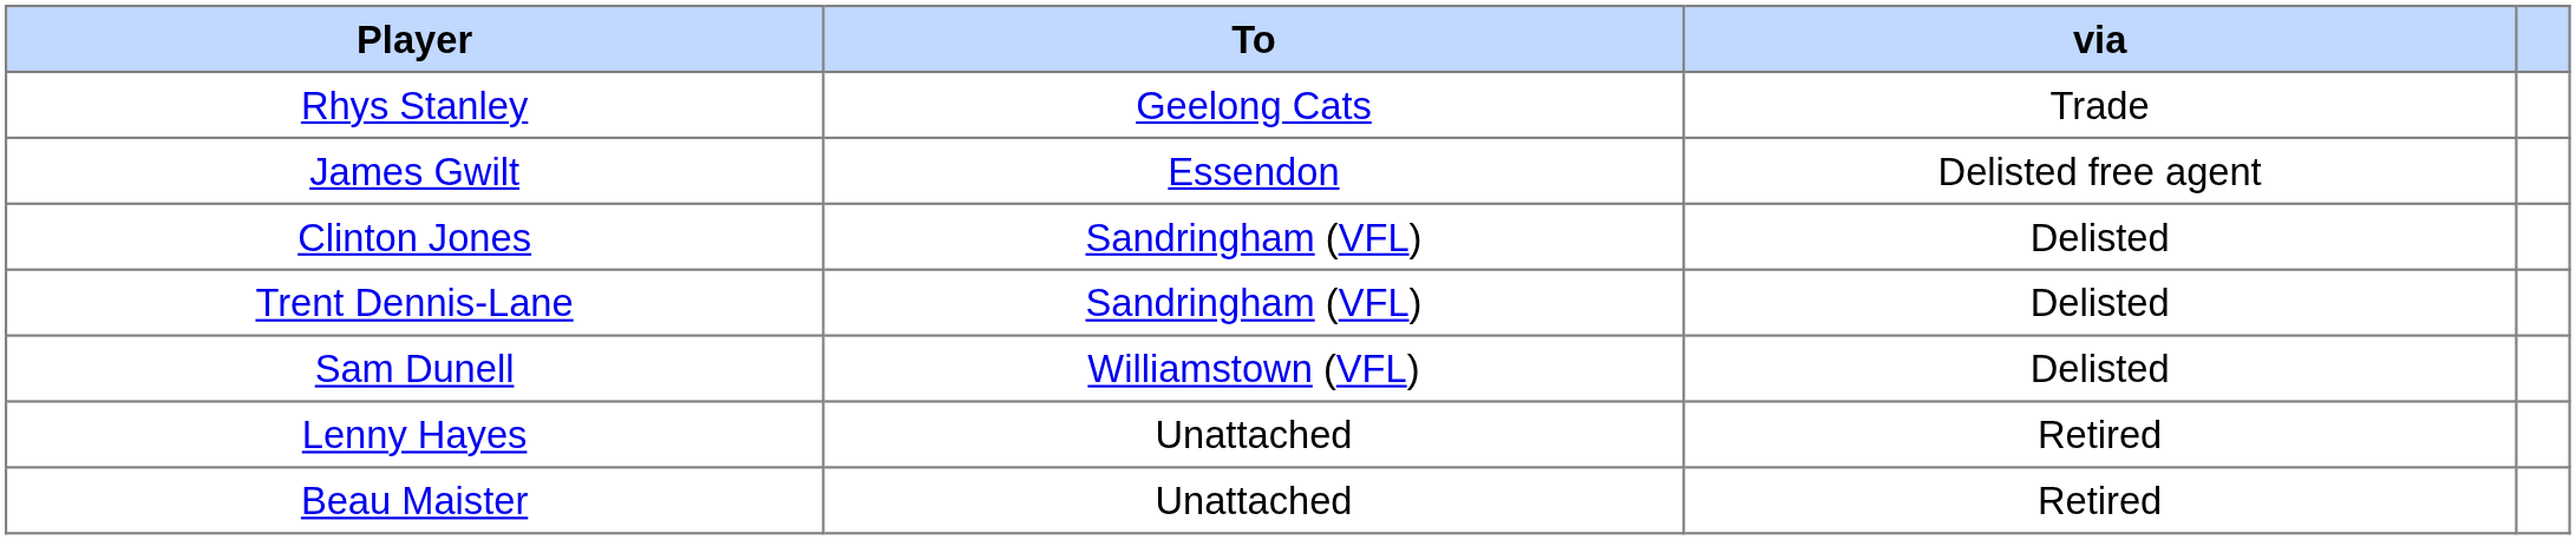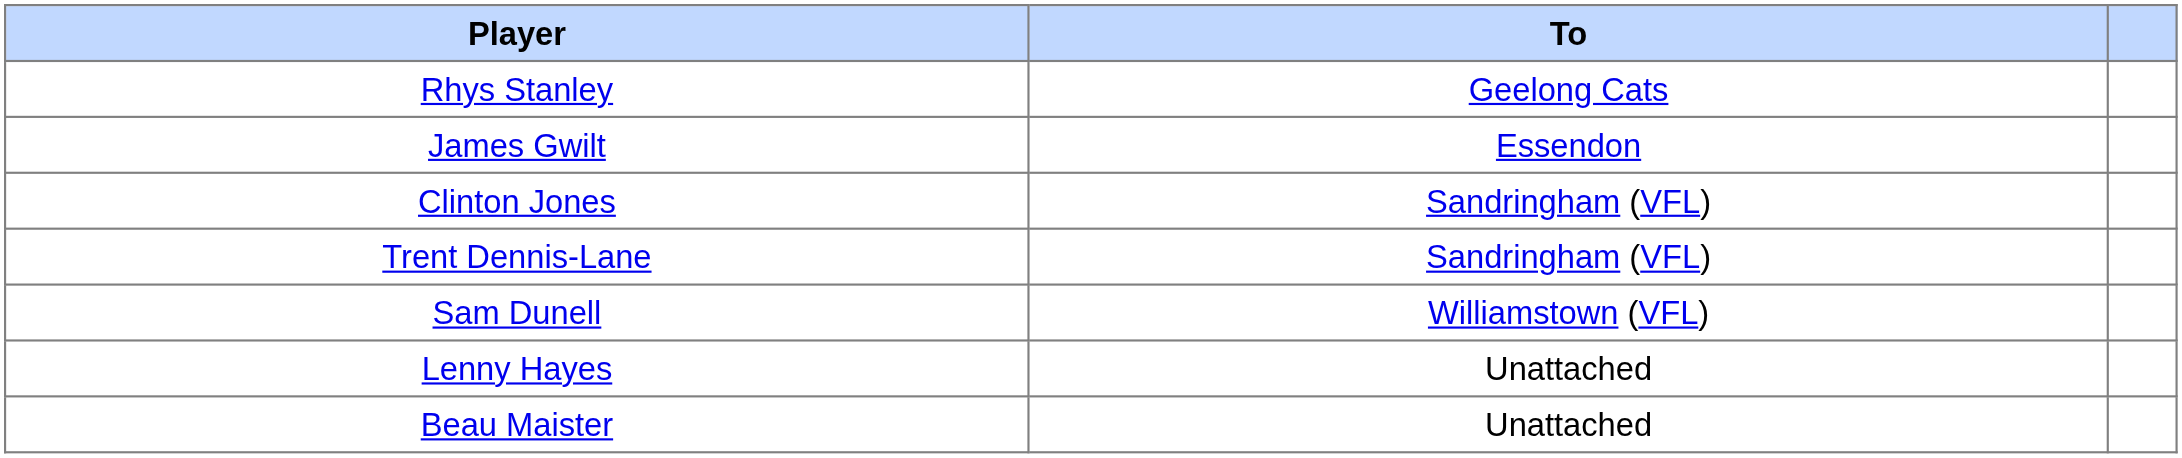 <table border="1" cellpadding="4" cellspacing="0"  style="text-align:center; font-size:95%; border-collapse:collapse; width:80%;">
 <tr style="background:#C1D8FF;">
 <th>Player</th>
 <th>To</th>
-<th>via</th>
 <th></th>
 </tr>
 <tr>
 <td><a href='#'>Rhys Stanley</a></td>
 <td><a href='#'>Geelong Cats</a></td>
-<td>Trade</td>
 <td></td>
 </tr>
 <tr>
 <td><a href='#'>James Gwilt</a></td>
 <td><a href='#'>Essendon</a></td>
-<td>Delisted free agent</td>
 <td></td>
 </tr>
 <tr>
 <td><a href='#'>Clinton Jones</a></td>
 <td><a href='#'>Sandringham</a> (<a href='#'>VFL</a>)</td>
-<td>Delisted</td>
 <td></td>
 </tr>
 <tr>
 <td><a href='#'>Trent Dennis-Lane</a></td>
 <td><a href='#'>Sandringham</a> (<a href='#'>VFL</a>)</td>
-<td>Delisted</td>
 <td></td>
 </tr>
 <tr>
 <td><a href='#'>Sam Dunell</a></td>
 <td><a href='#'>Williamstown</a> (<a href='#'>VFL</a>)</td>
-<td>Delisted</td>
 <td></td>
 </tr>
 <tr>
 <td><a href='#'>Lenny Hayes</a></td>
 <td>Unattached</td>
-<td>Retired</td>
 <td></td>
 </tr>
 <tr>
 <td><a href='#'>Beau Maister</a></td>
 <td>Unattached</td>
-<td>Retired</td>
 <td></td>
 </tr>
 </table>
